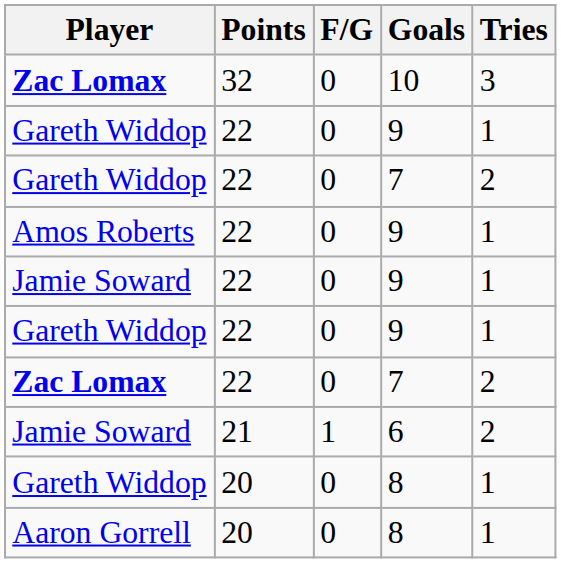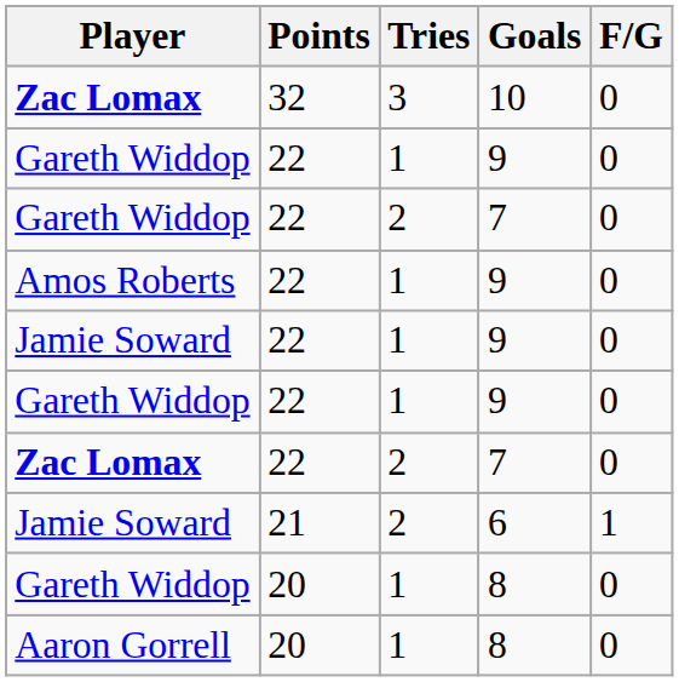 <table class="wikitable">
 <tr>
 <th>Player</th>
 <th>Points</th>
+<th>Tries</th>
+<th>Goals</th>
 <th>F/G</th>
-<th>Goals</th>
-<th>Tries</th>
 </tr>
 <tr>
 <td><strong><a href='#'>Zac Lomax</a></strong></td>
 <td>32</td>
+<td>3</td>
+<td>10</td>
 <td>0</td>
-<td>10</td>
-<td>3</td>
 </tr>
 <tr>
 <td><a href='#'>Gareth Widdop</a></td>
 <td>22</td>
+<td>1</td>
+<td>9</td>
 <td>0</td>
+</tr>
+<tr>
+<td><a href='#'>Gareth Widdop</a></td>
+<td>22</td>
+<td>2</td>
+<td>7</td>
+<td>0</td>
+</tr>
+<tr>
+<td><a href='#'>Amos Roberts</a></td>
+<td>22</td>
+<td>1</td>
 <td>9</td>
+<td>0</td>
+</tr>
+<tr>
+<td><a href='#'>Jamie Soward</a></td>
+<td>22</td>
+<td>1</td>
+<td>9</td>
+<td>0</td>
+</tr>
+<tr>
+<td><a href='#'>Gareth Widdop</a></td>
+<td>22</td>
+<td>1</td>
+<td>9</td>
+<td>0</td>
+</tr>
+<tr>
+<td><strong><a href='#'>Zac Lomax</a></strong></td>
+<td>22</td>
+<td>2</td>
+<td>7</td>
+<td>0</td>
+</tr>
+<tr>
+<td><a href='#'>Jamie Soward</a></td>
+<td>21</td>
+<td>2</td>
+<td>6</td>
 <td>1</td>
 </tr>
 <tr>
 <td><a href='#'>Gareth Widdop</a></td>
-<td>22</td>
+<td>20</td>
+<td>1</td>
+<td>8</td>
 <td>0</td>
-<td>7</td>
-<td>2</td>
-</tr>
-<tr>
-<td><a href='#'>Amos Roberts</a></td>
-<td>22</td>
-<td>0</td>
-<td>9</td>
-<td>1</td>
-</tr>
-<tr>
-<td><a href='#'>Jamie Soward</a></td>
-<td>22</td>
-<td>0</td>
-<td>9</td>
-<td>1</td>
-</tr>
-<tr>
-<td><a href='#'>Gareth Widdop</a></td>
-<td>22</td>
-<td>0</td>
-<td>9</td>
-<td>1</td>
-</tr>
-<tr>
-<td><strong><a href='#'>Zac Lomax</a></strong></td>
-<td>22</td>
-<td>0</td>
-<td>7</td>
-<td>2</td>
-</tr>
-<tr>
-<td><a href='#'>Jamie Soward</a></td>
-<td>21</td>
-<td>1</td>
-<td>6</td>
-<td>2</td>
-</tr>
-<tr>
-<td><a href='#'>Gareth Widdop</a></td>
-<td>20</td>
-<td>0</td>
-<td>8</td>
-<td>1</td>
 </tr>
 <tr>
 <td><a href='#'>Aaron Gorrell</a></td>
 <td>20</td>
+<td>1</td>
+<td>8</td>
 <td>0</td>
-<td>8</td>
-<td>1</td>
 </tr>
 </table>
